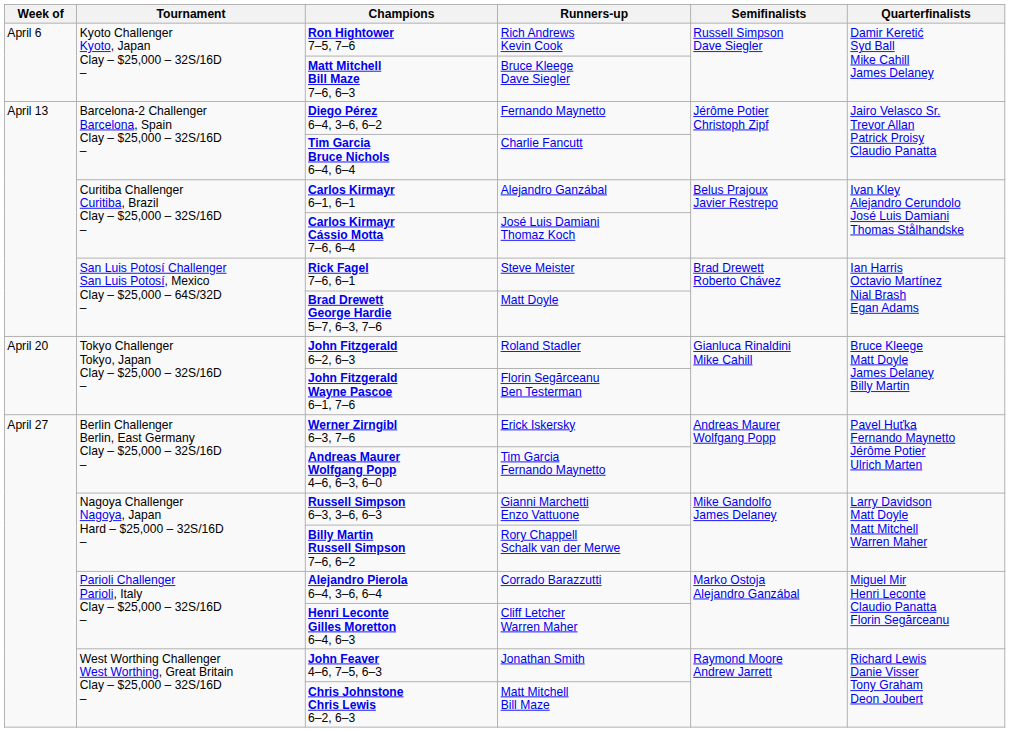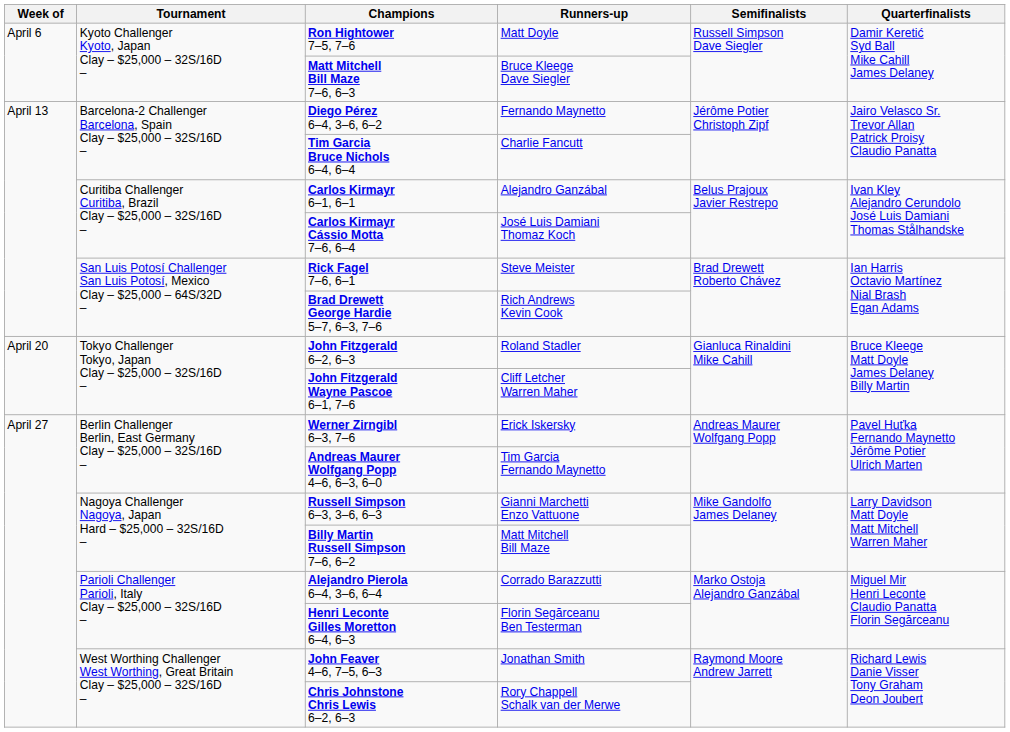 <table class="wikitable" style="font-size:85%;">
 <tr>
 <th width="75">Week of</th>
 <th width="250">Tournament</th>
 <th width="210">Champions</th>
 <th width="210">Runners-up</th>
 <th width="170">Semifinalists</th>
 <th width="170">Quarterfinalists</th>
 </tr>
 <tr valign="top">
 <td rowspan="2">April 6</td>
 <td rowspan="2">Kyoto Challenger<br> <a href='#'>Kyoto</a>, Japan<br>Clay – $25,000 – 32S/16D<br>  – </td>
 <td> <strong><a href='#'>Ron Hightower</a></strong> <br>7–5, 7–6</td>
-<td> <a href='#'>Rich Andrews</a> <br> <a href='#'>Kevin Cook</a></td>
+<td> <a href='#'>Matt Doyle</a></td>
 <td rowspan="2"> <a href='#'>Russell Simpson</a> <br>  <a href='#'>Dave Siegler</a></td>
 <td rowspan="2"> <a href='#'>Damir Keretić</a> <br>  <a href='#'>Syd Ball</a> <br> <a href='#'>Mike Cahill</a> <br>  <a href='#'>James Delaney</a></td>
 </tr>
 <tr valign="top">
 <td> <strong><a href='#'>Matt Mitchell</a></strong> <br> <strong><a href='#'>Bill Maze</a></strong><br>7–6, 6–3</td>
 <td> <a href='#'>Bruce Kleege</a> <br> <a href='#'>Dave Siegler</a></td>
 </tr>
 <tr valign="top">
 <td rowspan="6">April 13</td>
 <td rowspan="2">Barcelona-2 Challenger<br> <a href='#'>Barcelona</a>, Spain<br>Clay – $25,000 – 32S/16D<br>  – </td>
 <td> <strong><a href='#'>Diego Pérez</a></strong> <br>6–4, 3–6, 6–2</td>
 <td> <a href='#'>Fernando Maynetto</a></td>
 <td rowspan="2"> <a href='#'>Jérôme Potier</a> <br>  <a href='#'>Christoph Zipf</a></td>
 <td rowspan="2"> <a href='#'>Jairo Velasco Sr.</a> <br>  <a href='#'>Trevor Allan</a> <br> <a href='#'>Patrick Proisy</a> <br>  <a href='#'>Claudio Panatta</a></td>
 </tr>
 <tr valign="top">
 <td> <strong><a href='#'>Tim Garcia</a></strong> <br> <strong><a href='#'>Bruce Nichols</a></strong><br>6–4, 6–4</td>
 <td> <a href='#'>Charlie Fancutt</a></td>
 </tr>
 <tr valign="top">
 <td rowspan="2">Curitiba Challenger<br> <a href='#'>Curitiba</a>, Brazil<br>Clay – $25,000 – 32S/16D<br>  – </td>
 <td> <strong><a href='#'>Carlos Kirmayr</a></strong> <br>6–1, 6–1</td>
 <td> <a href='#'>Alejandro Ganzábal</a></td>
 <td rowspan="2"> <a href='#'>Belus Prajoux</a> <br>  <a href='#'>Javier Restrepo</a></td>
 <td rowspan="2"> <a href='#'>Ivan Kley</a> <br>  <a href='#'>Alejandro Cerundolo</a> <br> <a href='#'>José Luis Damiani</a> <br>  <a href='#'>Thomas Stålhandske</a></td>
 </tr>
 <tr valign="top">
 <td> <strong><a href='#'>Carlos Kirmayr</a></strong> <br> <strong><a href='#'>Cássio Motta</a></strong><br>7–6, 6–4</td>
 <td> <a href='#'>José Luis Damiani</a> <br> <a href='#'>Thomaz Koch</a></td>
 </tr>
 <tr valign="top">
 <td rowspan="2"><a href='#'>San Luis Potosí Challenger</a><br> <a href='#'>San Luis Potosí</a>, Mexico<br>Clay – $25,000 – 64S/32D<br>  – </td>
 <td> <strong><a href='#'>Rick Fagel</a></strong> <br>7–6, 6–1</td>
 <td> <a href='#'>Steve Meister</a></td>
 <td rowspan="2"> <a href='#'>Brad Drewett</a> <br>  <a href='#'>Roberto Chávez</a></td>
 <td rowspan="2"> <a href='#'>Ian Harris</a> <br>  <a href='#'>Octavio Martínez</a> <br> <a href='#'>Nial Brash</a> <br>  <a href='#'>Egan Adams</a></td>
 </tr>
 <tr valign="top">
 <td> <strong><a href='#'>Brad Drewett</a></strong> <br> <strong><a href='#'>George Hardie</a></strong><br>5–7, 6–3, 7–6</td>
-<td> <a href='#'>Matt Doyle</a></td>
+<td> <a href='#'>Rich Andrews</a> <br> <a href='#'>Kevin Cook</a></td>
 </tr>
 <tr valign="top">
 <td rowspan="2">April 20</td>
 <td rowspan="2">Tokyo Challenger<br> Tokyo, Japan<br>Clay – $25,000 – 32S/16D<br>  – </td>
 <td> <strong><a href='#'>John Fitzgerald</a></strong> <br>6–2, 6–3</td>
 <td> <a href='#'>Roland Stadler</a></td>
 <td rowspan="2"> <a href='#'>Gianluca Rinaldini</a> <br>  <a href='#'>Mike Cahill</a></td>
 <td rowspan="2"> <a href='#'>Bruce Kleege</a> <br>  <a href='#'>Matt Doyle</a> <br> <a href='#'>James Delaney</a> <br>  <a href='#'>Billy Martin</a></td>
 </tr>
 <tr valign="top">
 <td> <strong><a href='#'>John Fitzgerald</a></strong> <br> <strong><a href='#'>Wayne Pascoe</a></strong><br>6–1, 7–6</td>
-<td> <a href='#'>Florin Segărceanu</a> <br> <a href='#'>Ben Testerman</a></td>
+<td> <a href='#'>Cliff Letcher</a> <br> <a href='#'>Warren Maher</a></td>
 </tr>
 <tr valign="top">
 <td rowspan="8">April 27</td>
 <td rowspan="2">Berlin Challenger<br> Berlin, East Germany<br>Clay – $25,000 – 32S/16D<br>  – </td>
 <td> <strong><a href='#'>Werner Zirngibl</a></strong> <br>6–3, 7–6</td>
 <td> <a href='#'>Erick Iskersky</a></td>
 <td rowspan="2"> <a href='#'>Andreas Maurer</a> <br>  <a href='#'>Wolfgang Popp</a></td>
 <td rowspan="2"> <a href='#'>Pavel Huťka</a> <br>  <a href='#'>Fernando Maynetto</a> <br> <a href='#'>Jérôme Potier</a> <br>  <a href='#'>Ulrich Marten</a></td>
 </tr>
 <tr valign="top">
 <td> <strong><a href='#'>Andreas Maurer</a></strong> <br> <strong><a href='#'>Wolfgang Popp</a></strong><br>4–6, 6–3, 6–0</td>
 <td> <a href='#'>Tim Garcia</a> <br> <a href='#'>Fernando Maynetto</a></td>
 </tr>
 <tr valign="top">
 <td rowspan="2">Nagoya Challenger<br> <a href='#'>Nagoya</a>, Japan<br>Hard – $25,000 – 32S/16D<br>  – </td>
 <td> <strong><a href='#'>Russell Simpson</a></strong> <br>6–3, 3–6, 6–3</td>
 <td> <a href='#'>Gianni Marchetti</a> <br> <a href='#'>Enzo Vattuone</a></td>
 <td rowspan="2"> <a href='#'>Mike Gandolfo</a> <br>  <a href='#'>James Delaney</a></td>
 <td rowspan="2"> <a href='#'>Larry Davidson</a> <br>  <a href='#'>Matt Doyle</a> <br> <a href='#'>Matt Mitchell</a> <br>  <a href='#'>Warren Maher</a></td>
 </tr>
 <tr valign="top">
 <td> <strong><a href='#'>Billy Martin</a></strong> <br> <strong><a href='#'>Russell Simpson</a></strong><br>7–6, 6–2</td>
-<td> <a href='#'>Rory Chappell</a> <br> <a href='#'>Schalk van der Merwe</a></td>
+<td> <a href='#'>Matt Mitchell</a> <br> <a href='#'>Bill Maze</a></td>
 </tr>
 <tr valign="top">
 <td rowspan="2"><a href='#'>Parioli Challenger</a><br> <a href='#'>Parioli</a>, Italy<br>Clay – $25,000 – 32S/16D<br>  – </td>
 <td> <strong><a href='#'>Alejandro Pierola</a></strong> <br>6–4, 3–6, 6–4</td>
 <td> <a href='#'>Corrado Barazzutti</a></td>
 <td rowspan="2"> <a href='#'>Marko Ostoja</a> <br>  <a href='#'>Alejandro Ganzábal</a></td>
 <td rowspan="2"> <a href='#'>Miguel Mir</a> <br>  <a href='#'>Henri Leconte</a> <br> <a href='#'>Claudio Panatta</a> <br>  <a href='#'>Florin Segărceanu</a></td>
 </tr>
 <tr valign="top">
 <td> <strong><a href='#'>Henri Leconte</a></strong> <br> <strong><a href='#'>Gilles Moretton</a></strong><br>6–4, 6–3</td>
-<td> <a href='#'>Cliff Letcher</a> <br> <a href='#'>Warren Maher</a></td>
+<td> <a href='#'>Florin Segărceanu</a> <br> <a href='#'>Ben Testerman</a></td>
 </tr>
 <tr valign="top">
 <td rowspan="2">West Worthing Challenger<br> <a href='#'>West Worthing</a>, Great Britain<br>Clay – $25,000 – 32S/16D<br>  – </td>
 <td> <strong><a href='#'>John Feaver</a></strong> <br>4–6, 7–5, 6–3</td>
 <td> <a href='#'>Jonathan Smith</a></td>
 <td rowspan="2"> <a href='#'>Raymond Moore</a> <br>  <a href='#'>Andrew Jarrett</a></td>
 <td rowspan="2"> <a href='#'>Richard Lewis</a> <br>  <a href='#'>Danie Visser</a> <br> <a href='#'>Tony Graham</a> <br>  <a href='#'>Deon Joubert</a></td>
 </tr>
 <tr valign="top">
 <td> <strong><a href='#'>Chris Johnstone</a></strong> <br> <strong><a href='#'>Chris Lewis</a></strong><br>6–2, 6–3</td>
-<td> <a href='#'>Matt Mitchell</a> <br> <a href='#'>Bill Maze</a></td>
+<td> <a href='#'>Rory Chappell</a> <br> <a href='#'>Schalk van der Merwe</a></td>
 </tr>
 </table>
